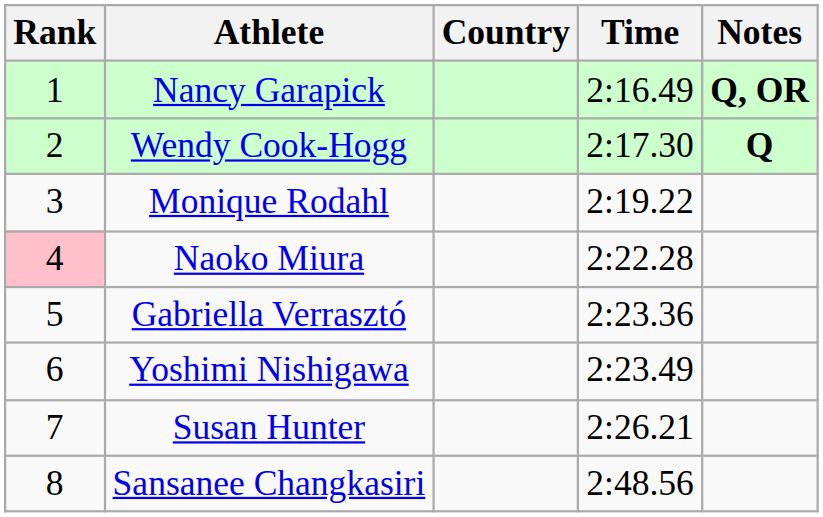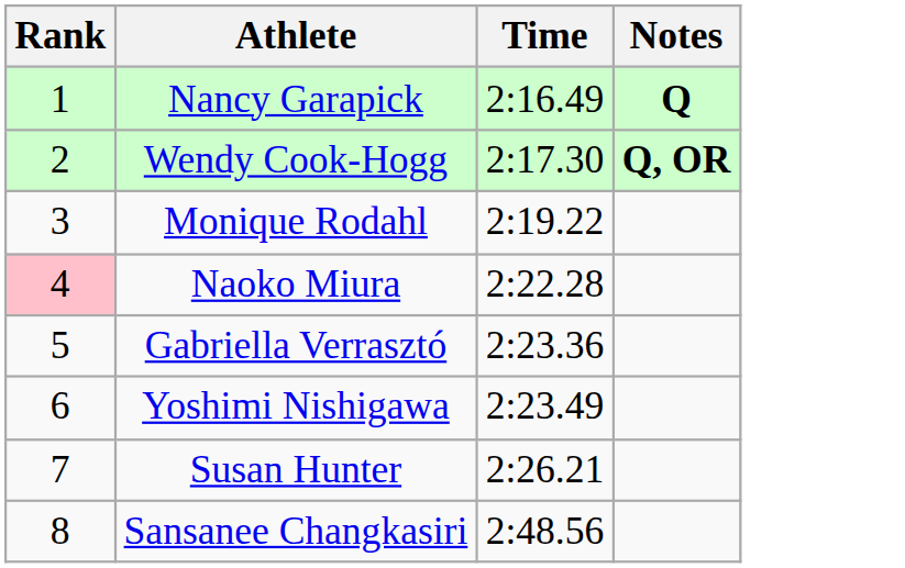 <table class="wikitable sortable" style="text-align:center">
 <tr>
 <th>Rank</th>
 <th>Athlete</th>
-<th>Country</th>
 <th>Time</th>
 <th>Notes</th>
 </tr>
 <tr bgcolor=ccffcc>
 <td>1</td>
 <td><a href='#'>Nancy Garapick</a></td>
-<td align=left></td>
 <td>2:16.49</td>
-<td><strong>Q, OR </strong></td>
+<td><strong>Q </strong></td>
 </tr>
 <tr bgcolor=ccffcc>
 <td>2</td>
 <td><a href='#'>Wendy Cook-Hogg</a></td>
-<td align=left></td>
 <td>2:17.30</td>
-<td><strong>Q </strong></td>
+<td><strong>Q, OR </strong></td>
 </tr>
 <tr>
 <td>3</td>
 <td><a href='#'>Monique Rodahl</a></td>
-<td align=left></td>
 <td>2:19.22</td>
 <td><strong> </strong></td>
 </tr>
 <tr>
 <td style="background: pink;">4</td>
 <td><a href='#'>Naoko Miura</a></td>
-<td align=left></td>
 <td>2:22.28</td>
 <td><strong> </strong></td>
 </tr>
 <tr>
 <td>5</td>
 <td><a href='#'>Gabriella Verrasztó</a></td>
-<td align=left></td>
 <td>2:23.36</td>
 <td><strong> </strong></td>
 </tr>
 <tr>
 <td>6</td>
 <td><a href='#'>Yoshimi Nishigawa</a></td>
-<td align=left></td>
 <td>2:23.49</td>
 <td><strong> </strong></td>
 </tr>
 <tr>
 <td>7</td>
 <td><a href='#'>Susan Hunter</a></td>
-<td align=left></td>
 <td>2:26.21</td>
 <td><strong> </strong></td>
 </tr>
 <tr>
 <td>8</td>
 <td><a href='#'>Sansanee Changkasiri</a></td>
-<td align=left></td>
 <td>2:48.56</td>
 <td><strong> </strong></td>
 </tr>
 </table>
